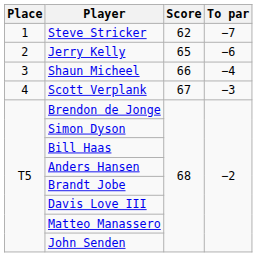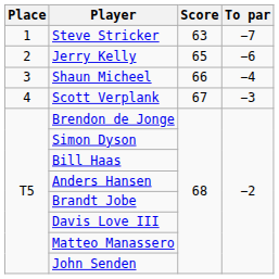 <table class="wikitable">
 <tr>
 <th>Place</th>
 <th>Player</th>
 <th>Score</th>
 <th>To par</th>
 </tr>
 <tr>
 <td align=center>1</td>
 <td> <a href='#'>Steve Stricker</a></td>
-<td align=center>62</td>
+<td align=center>63</td>
 <td align=center>−7</td>
 </tr>
 <tr>
 <td align=center>2</td>
 <td> <a href='#'>Jerry Kelly</a></td>
 <td align=center>65</td>
 <td align=center>−6</td>
 </tr>
 <tr>
 <td align=center>3</td>
 <td> <a href='#'>Shaun Micheel</a></td>
 <td align=center>66</td>
 <td align=center>−4</td>
 </tr>
 <tr>
 <td align=center>4</td>
 <td> <a href='#'>Scott Verplank</a></td>
 <td align=center>67</td>
 <td align=center>−3</td>
 </tr>
 <tr>
 <td rowspan="8" align=center>T5</td>
 <td> <a href='#'>Brendon de Jonge</a></td>
 <td rowspan="8" align=center>68</td>
 <td rowspan="8" align=center>−2</td>
 </tr>
 <tr>
 <td> <a href='#'>Simon Dyson</a></td>
 </tr>
 <tr>
 <td> <a href='#'>Bill Haas</a></td>
 </tr>
 <tr>
 <td> <a href='#'>Anders Hansen</a></td>
 </tr>
 <tr>
 <td> <a href='#'>Brandt Jobe</a></td>
 </tr>
 <tr>
 <td> <a href='#'>Davis Love III</a></td>
 </tr>
 <tr>
 <td> <a href='#'>Matteo Manassero</a></td>
 </tr>
 <tr>
 <td> <a href='#'>John Senden</a></td>
 </tr>
 </table>
